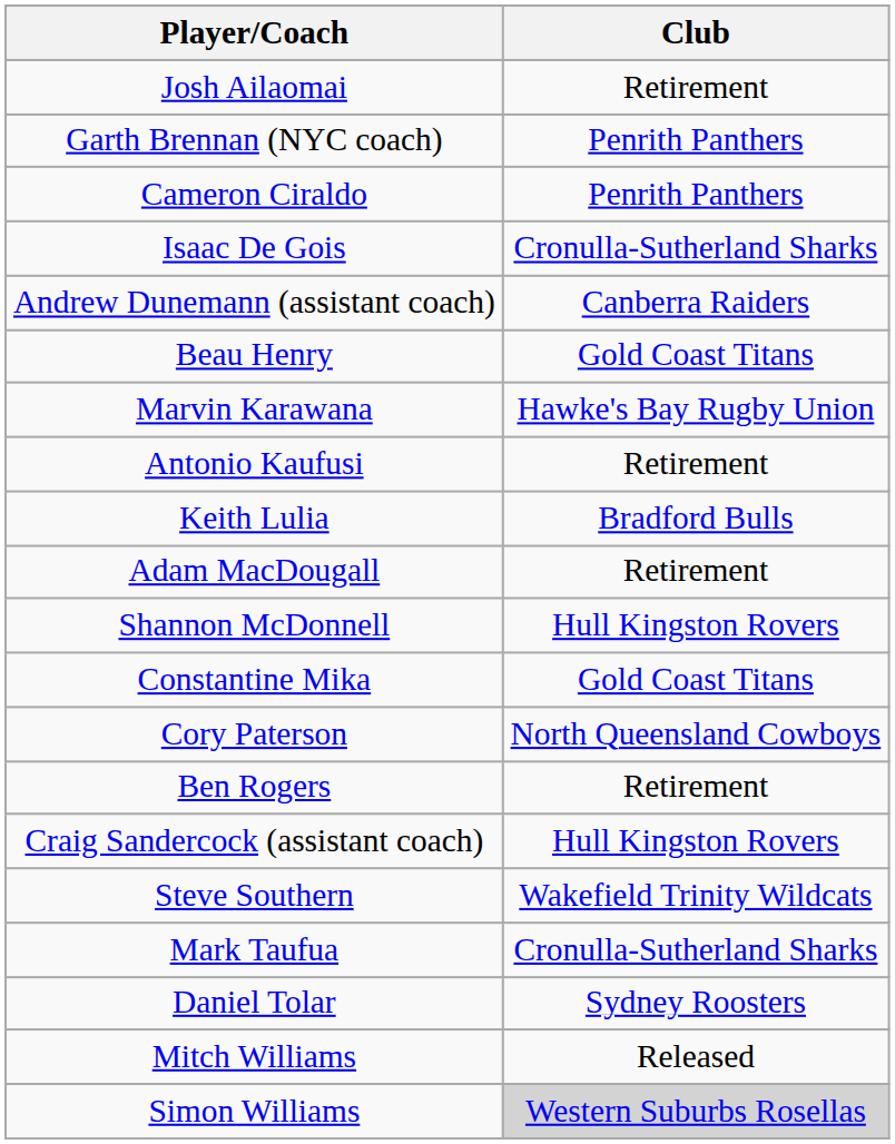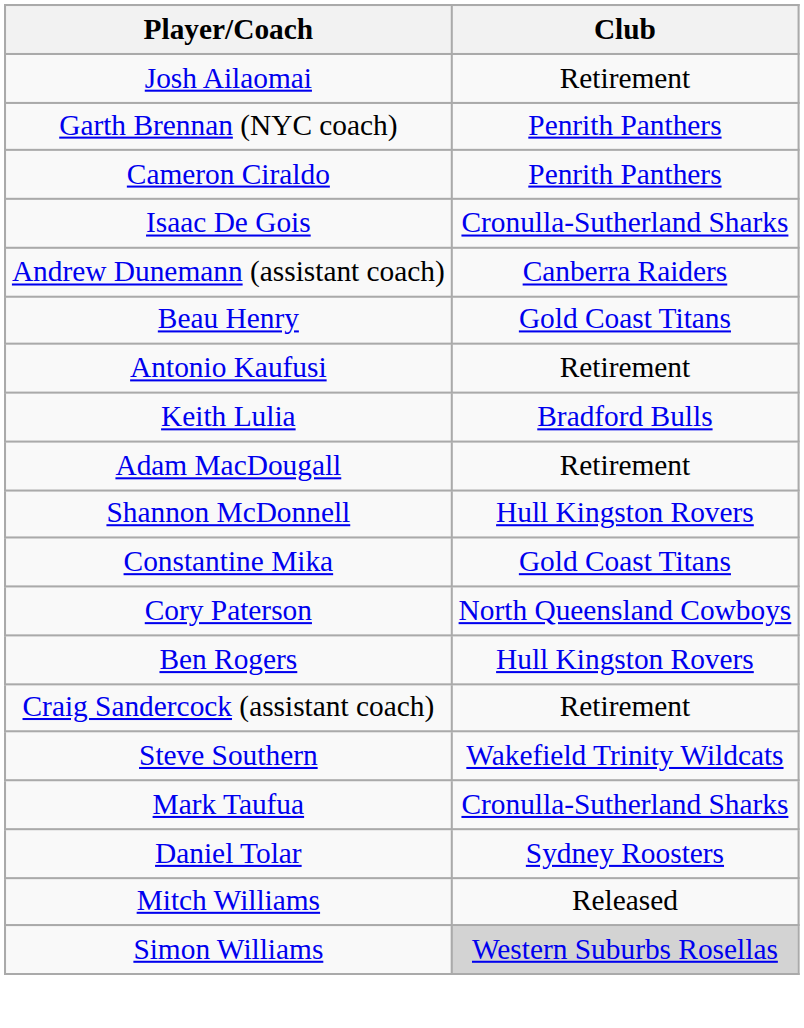 <table class="wikitable sortable" style="text-align: center; font-size:90%">
 <tr style="background:#efefef;">
 <th>Player/Coach</th>
 <th>Club</th>
 </tr>
 <tr>
 <td><a href='#'>Josh Ailaomai</a></td>
 <td>Retirement</td>
 </tr>
 <tr>
 <td><a href='#'>Garth Brennan</a> (NYC coach)</td>
 <td><a href='#'>Penrith Panthers</a></td>
 </tr>
 <tr>
 <td><a href='#'>Cameron Ciraldo</a></td>
 <td><a href='#'>Penrith Panthers</a></td>
 </tr>
 <tr>
 <td><a href='#'>Isaac De Gois</a></td>
 <td><a href='#'>Cronulla-Sutherland Sharks</a></td>
 </tr>
 <tr>
 <td><a href='#'>Andrew Dunemann</a> (assistant coach)</td>
 <td><a href='#'>Canberra Raiders</a></td>
 </tr>
 <tr>
 <td><a href='#'>Beau Henry</a></td>
 <td><a href='#'>Gold Coast Titans</a></td>
 </tr>
 <tr>
-<td><a href='#'>Marvin Karawana</a></td>
-<td><a href='#'>Hawke's Bay Rugby Union</a></td>
-</tr>
-<tr>
 <td><a href='#'>Antonio Kaufusi</a></td>
 <td>Retirement</td>
 </tr>
 <tr>
 <td><a href='#'>Keith Lulia</a></td>
 <td><a href='#'>Bradford Bulls</a></td>
 </tr>
 <tr>
 <td><a href='#'>Adam MacDougall</a></td>
 <td>Retirement</td>
 </tr>
 <tr>
 <td><a href='#'>Shannon McDonnell</a></td>
 <td><a href='#'>Hull Kingston Rovers</a></td>
 </tr>
 <tr>
 <td><a href='#'>Constantine Mika</a></td>
 <td><a href='#'>Gold Coast Titans</a></td>
 </tr>
 <tr>
 <td><a href='#'>Cory Paterson</a></td>
 <td><a href='#'>North Queensland Cowboys</a></td>
 </tr>
 <tr>
 <td><a href='#'>Ben Rogers</a></td>
-<td>Retirement</td>
+<td><a href='#'>Hull Kingston Rovers</a></td>
 </tr>
 <tr>
 <td><a href='#'>Craig Sandercock</a> (assistant coach)</td>
-<td><a href='#'>Hull Kingston Rovers</a></td>
+<td>Retirement</td>
 </tr>
 <tr>
 <td><a href='#'>Steve Southern</a></td>
 <td><a href='#'>Wakefield Trinity Wildcats</a></td>
 </tr>
 <tr>
 <td><a href='#'>Mark Taufua</a></td>
 <td><a href='#'>Cronulla-Sutherland Sharks</a></td>
 </tr>
 <tr>
 <td><a href='#'>Daniel Tolar</a></td>
 <td><a href='#'>Sydney Roosters</a></td>
 </tr>
 <tr>
 <td><a href='#'>Mitch Williams</a></td>
 <td>Released</td>
 </tr>
 <tr>
 <td><a href='#'>Simon Williams</a></td>
 <td style="background: lightgrey;"><a href='#'>Western Suburbs Rosellas</a></td>
 </tr>
 </table>
